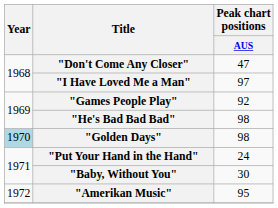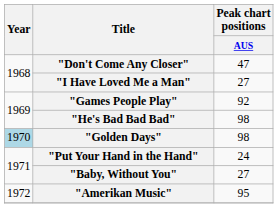 <table class="wikitable plainrowheaders" style="text-align:center;" border="1">
 <tr>
 <th scope="col" rowspan="2">Year</th>
 <th scope="col" rowspan="2" style="width:15em;">Title</th>
 <th scope="col" colspan="1">Peak chart<br>positions</th>
 </tr>
 <tr>
 <th scope="col" style="text-align:center;"><small><a href='#'>AUS</a></small><br></th>
 </tr>
 <tr>
 <td rowspan="2">1968</td>
 <th scope="row">"Don't Come Any Closer"</th>
 <td style="text-align:center;">47</td>
 </tr>
 <tr>
 <th scope="row">"I Have Loved Me a Man"</th>
-<td style="text-align:center;">97</td>
+<td style="text-align:center;">27</td>
 </tr>
 <tr>
 <td rowspan="2">1969</td>
 <th scope="row">"Games People Play"</th>
 <td style="text-align:center;">92</td>
 </tr>
 <tr>
 <th scope="row">"He's Bad Bad Bad"</th>
 <td style="text-align:center;">98</td>
 </tr>
 <tr>
 <td style="background: lightblue;">1970</td>
 <th scope="row">"Golden Days"</th>
 <td style="text-align:center;">98</td>
 </tr>
 <tr>
 <td rowspan="2">1971</td>
 <th scope="row">"Put Your Hand in the Hand"</th>
 <td style="text-align:center;">24</td>
 </tr>
 <tr>
 <th scope="row">"Baby, Without You" </th>
-<td style="text-align:center;">30</td>
+<td style="text-align:center;">27</td>
 </tr>
 <tr>
 <td>1972</td>
 <th scope="row">"Amerikan Music"</th>
 <td style="text-align:center;">95</td>
 </tr>
 <tr>
 </tr>
 </table>
